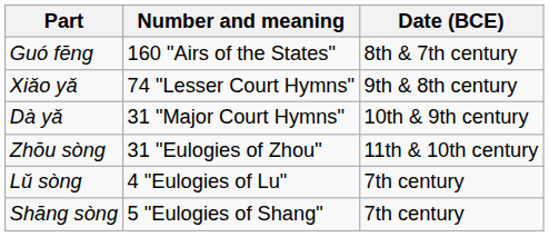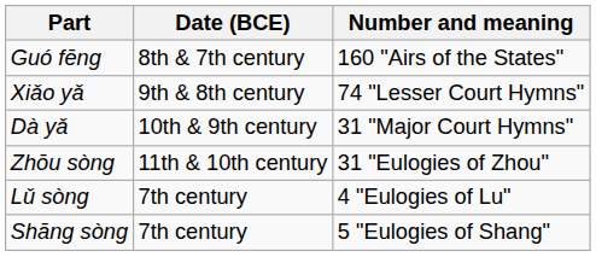 <table class = "wikitable" | align = center |>
 <tr>
 <th>Part</th>
+<th>Date (BCE)</th>
 <th>Number and meaning</th>
-<th>Date (BCE)</th>
 </tr>
 <tr>
 <td> <em>Guó fēng</em></td>
+<td>8th & 7th century</td>
 <td>160 "Airs of the States"</td>
-<td>8th & 7th century</td>
 </tr>
 <tr>
 <td> <em>Xiǎo yǎ</em></td>
+<td>9th & 8th century</td>
 <td>74 "Lesser Court Hymns"</td>
-<td>9th & 8th century</td>
 </tr>
 <tr>
 <td> <em>Dà yǎ</em></td>
+<td>10th & 9th century</td>
 <td>31 "Major Court Hymns"</td>
-<td>10th & 9th century</td>
 </tr>
 <tr>
 <td> <em>Zhōu sòng</em></td>
+<td>11th & 10th century</td>
 <td>31 "Eulogies of Zhou"</td>
-<td>11th & 10th century</td>
 </tr>
 <tr>
 <td> <em>Lǔ sòng</em></td>
+<td>7th century</td>
 <td>4 "Eulogies of Lu"</td>
-<td>7th century</td>
 </tr>
 <tr>
 <td> <em>Shāng sòng</em></td>
+<td>7th century</td>
 <td>5 "Eulogies of Shang"</td>
-<td>7th century</td>
 </tr>
 </table>
